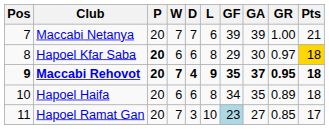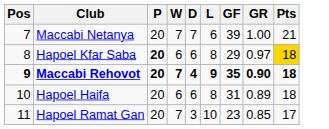 <table class="wikitable" style="text-align:right">
 <tr>
 <th>Pos</th>
 <th>Club</th>
 <th>P</th>
 <th>W</th>
 <th>D</th>
 <th>L</th>
 <th>GF</th>
-<th>GA</th>
 <th>GR</th>
 <th>Pts</th>
 </tr>
 <tr>
 <td>7</td>
 <td align=left><a href='#'>Maccabi Netanya</a></td>
 <td>20</td>
 <td>7</td>
 <td>7</td>
 <td>6</td>
-<td>39</td>
 <td>39</td>
 <td>1.00</td>
 <td>21</td>
 </tr>
 <tr>
 <td>8</td>
 <td align=left><a href='#'>Hapoel Kfar Saba</a></td>
 <td><strong>20</strong></td>
 <td>6</td>
 <td>6</td>
 <td>8</td>
 <td>29</td>
-<td>30</td>
 <td>0.97</td>
 <td style="background: gold;">18</td>
 </tr>
 <tr>
 <td><strong>9</strong></td>
 <td align=left><strong><a href='#'>Maccabi Rehovot</a></strong></td>
 <td><strong>20</strong></td>
 <td><strong>7</strong></td>
 <td><strong>4</strong></td>
 <td><strong>9</strong></td>
 <td><strong>35</strong></td>
-<td><strong>37</strong></td>
-<td><strong>0.95</strong></td>
+<td><strong>0.90</strong></td>
 <td><strong>18</strong></td>
 </tr>
 <tr>
 <td>10</td>
 <td align=left><a href='#'>Hapoel Haifa</a></td>
 <td>20</td>
 <td>6</td>
 <td>6</td>
 <td>8</td>
-<td>34</td>
-<td>35</td>
+<td>31</td>
 <td>0.89</td>
 <td>18</td>
 </tr>
 <tr>
 <td>11</td>
 <td align=left><a href='#'>Hapoel Ramat Gan</a></td>
 <td>20</td>
 <td>7</td>
 <td>3</td>
 <td>10</td>
-<td style="background: lightblue;">23</td>
-<td>27</td>
+<td>23</td>
 <td>0.85</td>
 <td>17</td>
 </tr>
 </table>
